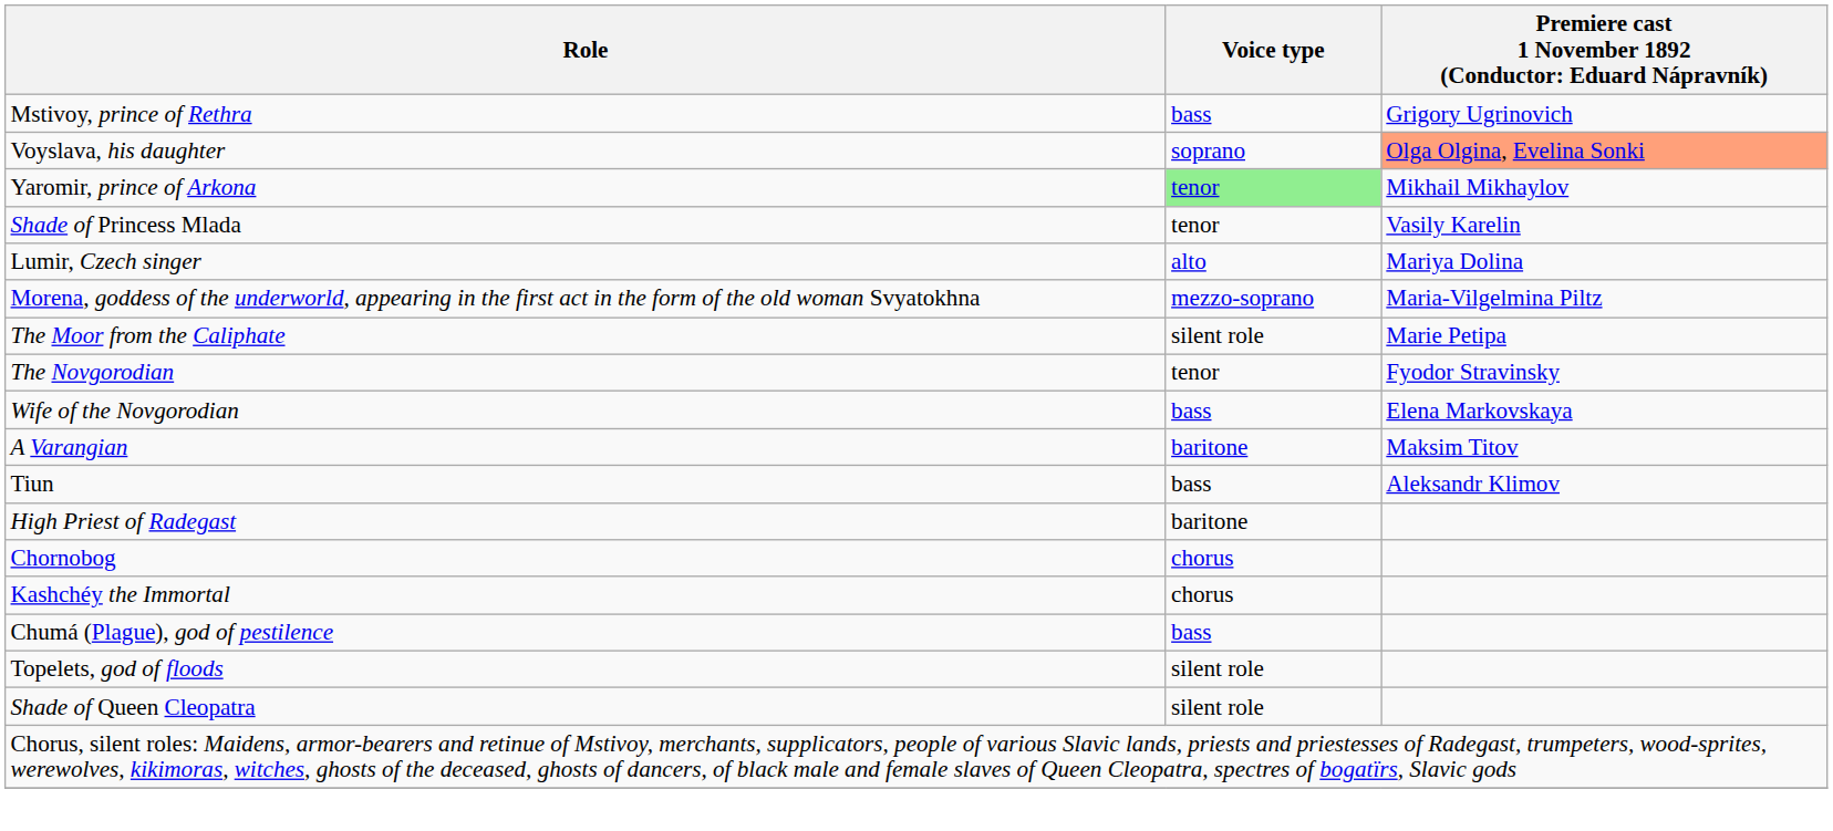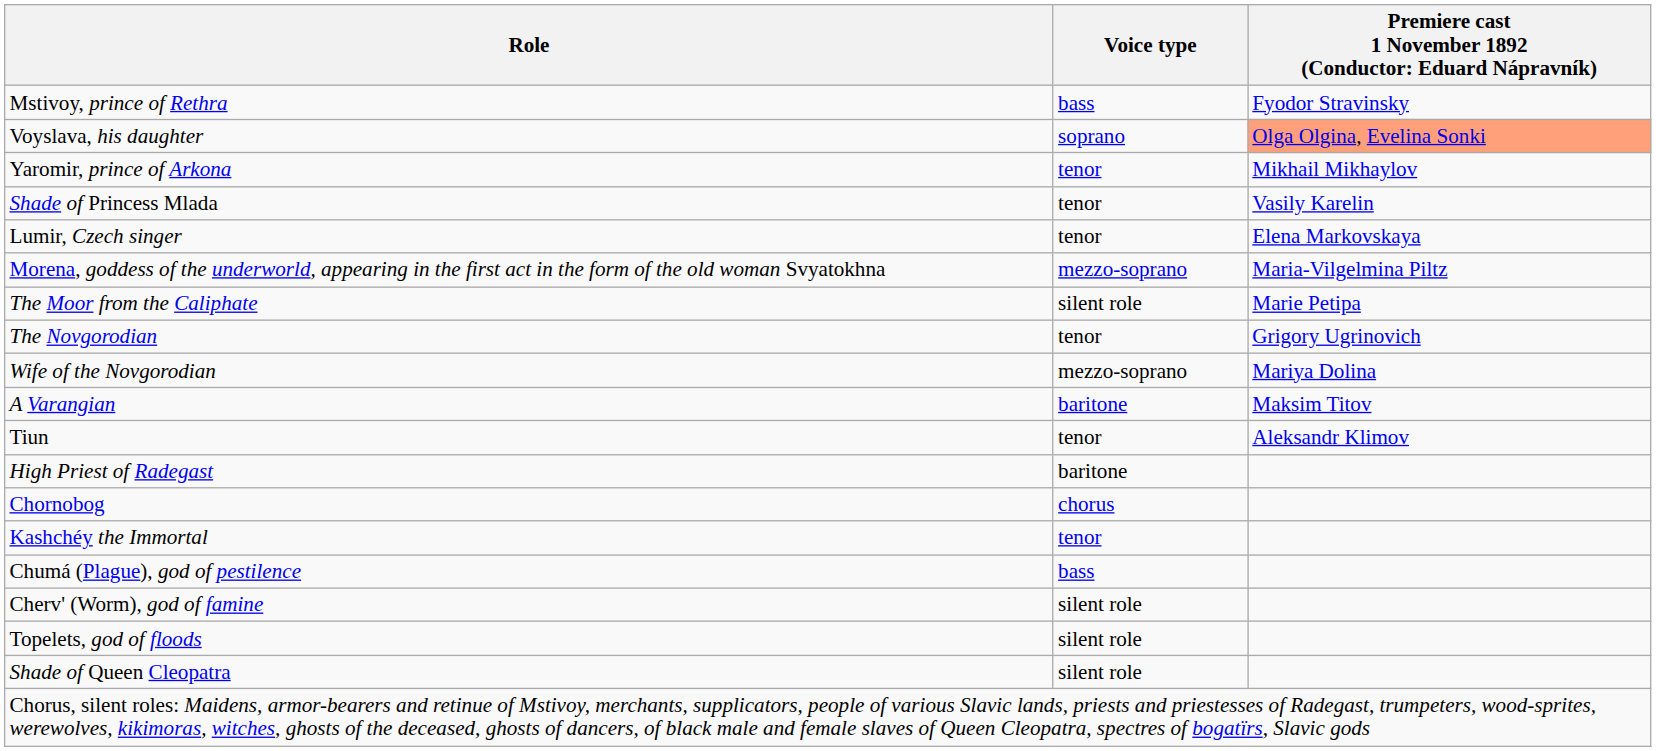 <table class="wikitable" border="1">
 <tr>
 <th>Role</th>
 <th>Voice type</th>
 <th>Premiere cast<br>1 November 1892<br>(Conductor: Eduard Nápravník)</th>
 </tr>
 <tr>
 <td>Mstivoy, <em>prince of <a href='#'>Rethra</a></em></td>
 <td><a href='#'>bass</a></td>
-<td><a href='#'>Grigory Ugrinovich</a></td>
+<td><a href='#'>Fyodor Stravinsky</a></td>
 </tr>
 <tr>
 <td>Voyslava, <em>his daughter</em></td>
 <td><a href='#'>soprano</a></td>
 <td style="background: lightsalmon;"><a href='#'>Olga Olgina</a>, <a href='#'>Evelina Sonki</a></td>
 </tr>
 <tr>
 <td>Yaromir, <em>prince of <a href='#'>Arkona</a></em></td>
-<td style="background: lightgreen;"><a href='#'>tenor</a></td>
+<td><a href='#'>tenor</a></td>
 <td><a href='#'>Mikhail Mikhaylov</a></td>
 </tr>
 <tr>
 <td><em><a href='#'>Shade</a> of</em> Princess Mlada</td>
 <td>tenor</td>
 <td><a href='#'>Vasily Karelin</a></td>
 </tr>
 <tr>
 <td>Lumir, <em>Czech singer</em></td>
-<td><a href='#'>alto</a></td>
-<td><a href='#'>Mariya Dolina</a></td>
+<td>tenor</td>
+<td><a href='#'>Elena Markovskaya</a></td>
 </tr>
 <tr>
 <td><a href='#'>Morena</a>, <em>goddess of the <a href='#'>underworld</a>, appearing in the first act in the form of the old woman</em> Svyatokhna</td>
 <td><a href='#'>mezzo-soprano</a></td>
 <td><a href='#'>Maria-Vilgelmina Piltz</a></td>
 </tr>
 <tr>
 <td><em>The <a href='#'>Moor</a> from the <a href='#'>Caliphate</a></em></td>
 <td>silent role</td>
 <td><a href='#'>Marie Petipa</a></td>
 </tr>
 <tr>
 <td><em>The <a href='#'>Novgorodian</a></em></td>
 <td>tenor</td>
-<td><a href='#'>Fyodor Stravinsky</a></td>
+<td><a href='#'>Grigory Ugrinovich</a></td>
 </tr>
 <tr>
 <td><em>Wife of the Novgorodian</em></td>
-<td><a href='#'>bass</a></td>
-<td><a href='#'>Elena Markovskaya</a></td>
+<td>mezzo-soprano</td>
+<td><a href='#'>Mariya Dolina</a></td>
 </tr>
 <tr>
 <td><em>A <a href='#'>Varangian</a></em></td>
 <td><a href='#'>baritone</a></td>
 <td><a href='#'>Maksim Titov</a></td>
 </tr>
 <tr>
 <td>Tiun</td>
-<td>bass</td>
+<td>tenor</td>
 <td><a href='#'>Aleksandr Klimov</a></td>
 </tr>
 <tr>
 <td><em>High Priest of <a href='#'>Radegast</a></em></td>
 <td>baritone</td>
 <td></td>
 </tr>
 <tr>
 <td><a href='#'>Chornobog</a></td>
 <td><a href='#'>chorus</a></td>
 <td></td>
 </tr>
 <tr>
 <td><a href='#'>Kashchéy</a> <em>the Immortal</em></td>
-<td>chorus</td>
+<td><a href='#'>tenor</a></td>
 <td></td>
 </tr>
 <tr>
 <td>Chumá (<a href='#'>Plague</a>), <em>god of <a href='#'>pestilence</a></em></td>
 <td><a href='#'>bass</a></td>
+<td></td>
+</tr>
+<tr>
+<td>Cherv' (Worm), <em>god of <a href='#'>famine</a></em></td>
+<td>silent role</td>
 <td></td>
 </tr>
 <tr>
 <td>Topelets, <em>god of <a href='#'>floods</a></em></td>
 <td>silent role</td>
 <td></td>
 </tr>
 <tr>
 <td><em>Shade of</em> Queen <a href='#'>Cleopatra</a></td>
 <td>silent role</td>
 <td></td>
 </tr>
 <tr>
 <td colspan="3">Chorus, silent roles: <em>Maidens, armor-bearers and retinue of Mstivoy, merchants, supplicators, people of various Slavic lands, priests and priestesses of Radegast, trumpeters, wood-sprites, werewolves, <a href='#'>kikimoras</a>, <a href='#'>witches</a>, ghosts of the deceased, ghosts of dancers, of black male and female slaves of Queen Cleopatra, spectres of <a href='#'>bogatïrs</a>, Slavic gods</em></td>
 </tr>
 <tr>
 </tr>
 </table>
